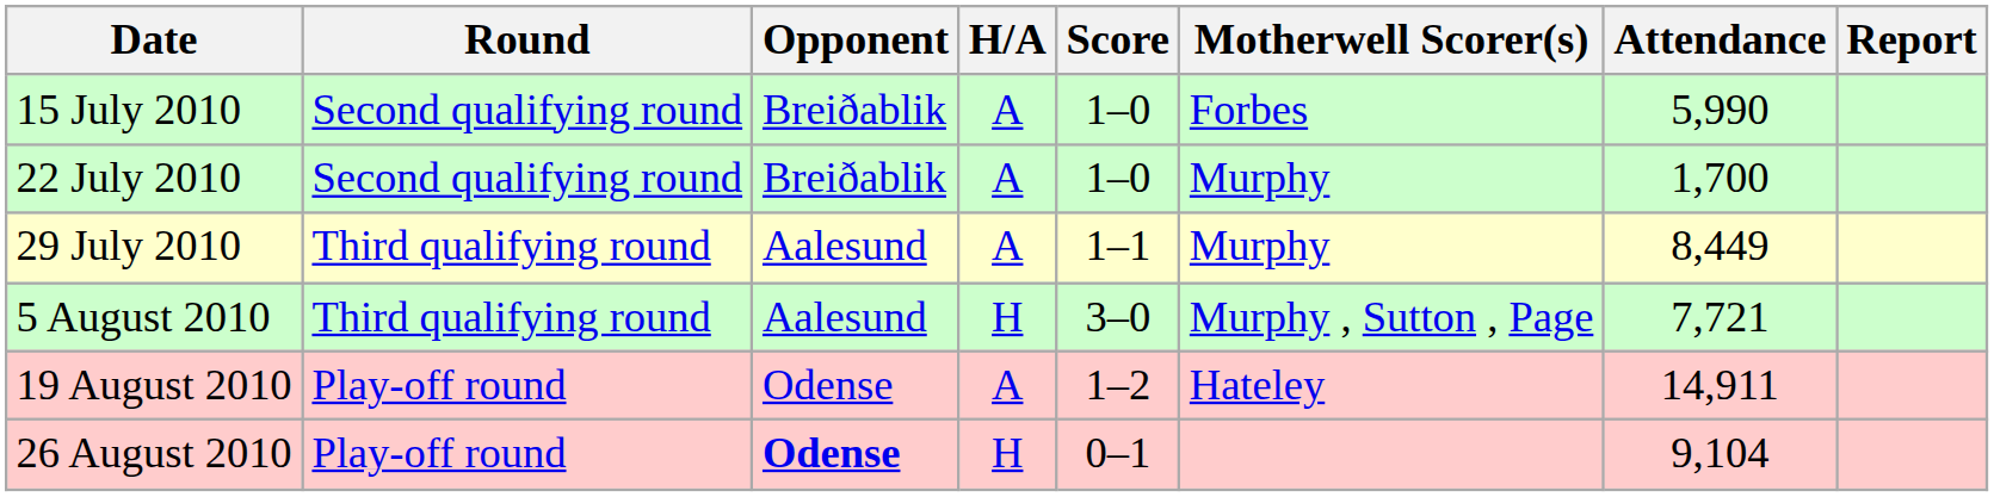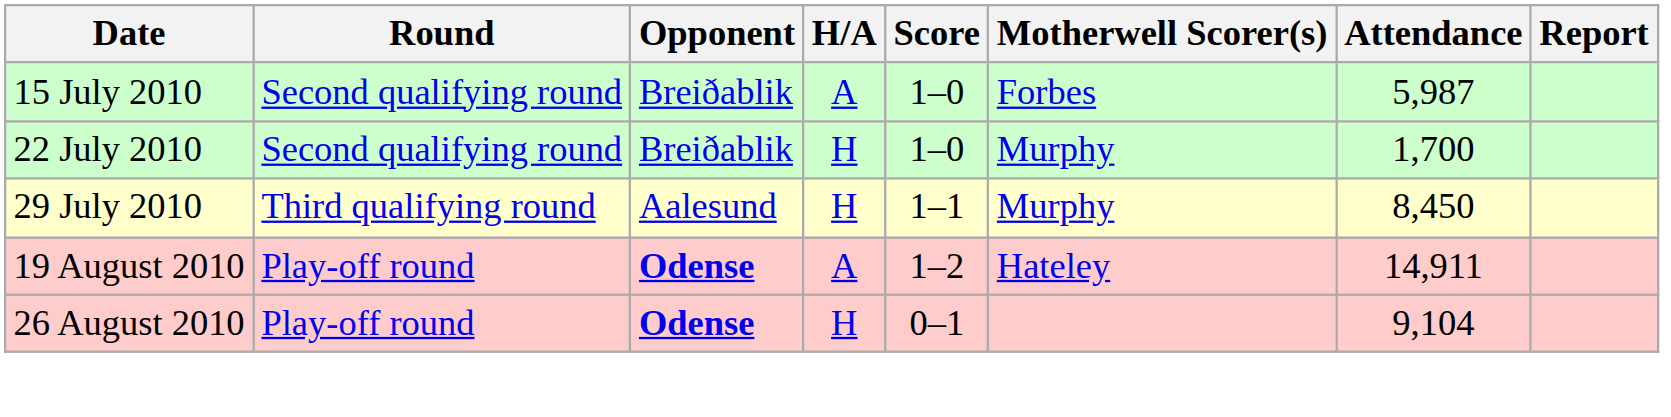 <table class="wikitable" style="text-align:center">
 <tr>
 <th>Date</th>
 <th>Round</th>
 <th>Opponent</th>
 <th>H/A</th>
 <th>Score</th>
 <th>Motherwell Scorer(s)</th>
 <th>Attendance</th>
 <th>Report</th>
 </tr>
 <tr bgcolor=#ccffcc>
 <td align=left>15 July 2010</td>
 <td align=left><a href='#'>Second qualifying round</a></td>
 <td align=left> <a href='#'>Breiðablik</a></td>
 <td><a href='#'>A</a></td>
 <td>1–0</td>
 <td align=left><a href='#'>Forbes</a> </td>
-<td>5,990</td>
+<td>5,987</td>
 <td></td>
 </tr>
 <tr bgcolor=#ccffcc>
 <td align=left>22 July 2010</td>
 <td align=left><a href='#'>Second qualifying round</a></td>
 <td align=left> <a href='#'>Breiðablik</a></td>
-<td><a href='#'>A</a></td>
+<td><a href='#'>H</a></td>
 <td>1–0</td>
 <td align=left><a href='#'>Murphy</a> </td>
 <td>1,700</td>
 <td></td>
 </tr>
 <tr bgcolor=#ffffcc>
 <td align=left>29 July 2010</td>
 <td align=left><a href='#'>Third qualifying round</a></td>
 <td align=left> <a href='#'>Aalesund</a></td>
-<td><a href='#'>A</a></td>
+<td><a href='#'>H</a></td>
 <td>1–1</td>
 <td align=left><a href='#'>Murphy</a> </td>
-<td>8,449</td>
-<td></td>
-</tr>
-<tr bgcolor=#ccffcc>
-<td align=left>5 August 2010</td>
-<td align=left><a href='#'>Third qualifying round</a></td>
-<td align=left> <a href='#'>Aalesund</a></td>
-<td><a href='#'>H</a></td>
-<td>3–0</td>
-<td align=left><a href='#'>Murphy</a> , <a href='#'>Sutton</a> , <a href='#'>Page</a> </td>
-<td>7,721</td>
+<td>8,450</td>
 <td></td>
 </tr>
 <tr bgcolor=#ffcccc>
 <td align=left>19 August 2010</td>
 <td align=left><a href='#'>Play-off round</a></td>
-<td align=left> <a href='#'>Odense</a></td>
+<td align=left><strong> <a href='#'>Odense</a></strong></td>
 <td><a href='#'>A</a></td>
 <td>1–2</td>
 <td align=left><a href='#'>Hateley</a> </td>
 <td>14,911</td>
 <td></td>
 </tr>
 <tr bgcolor=#ffcccc>
 <td align=left>26 August 2010</td>
 <td align=left><a href='#'>Play-off round</a></td>
 <td align=left><strong> <a href='#'>Odense</a></strong></td>
 <td><a href='#'>H</a></td>
 <td>0–1</td>
 <td align=left></td>
 <td>9,104</td>
 <td></td>
 </tr>
 </table>
